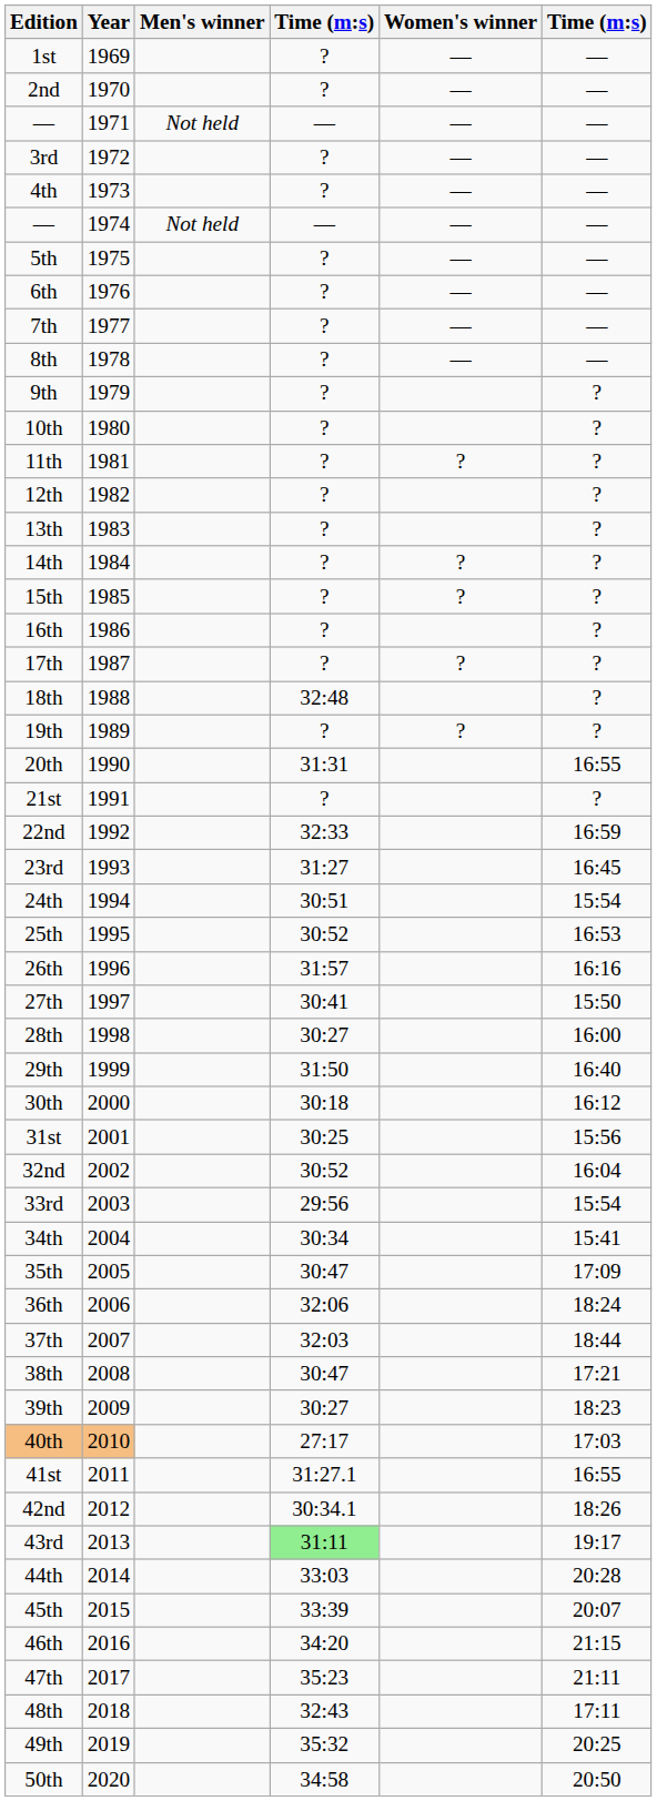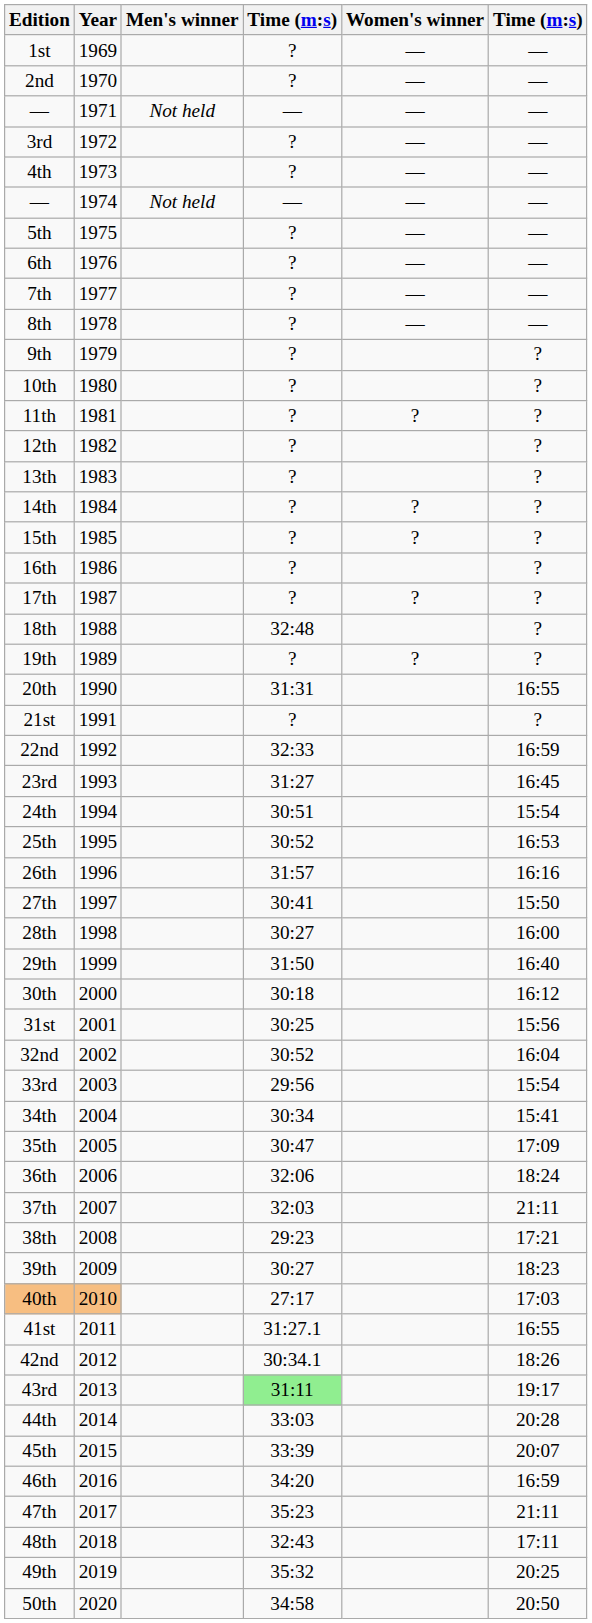 <table class="wikitable" style="text-align:center">
 <tr>
 <th>Edition</th>
 <th>Year</th>
 <th>Men's winner</th>
 <th>Time (<a href='#'>m</a>:<a href='#'>s</a>)</th>
 <th>Women's winner</th>
 <th>Time (<a href='#'>m</a>:<a href='#'>s</a>)</th>
 </tr>
 <tr>
 <td>1st</td>
 <td>1969</td>
 <td align=left></td>
 <td>?</td>
 <td>—</td>
 <td>—</td>
 </tr>
 <tr>
 <td>2nd</td>
 <td>1970</td>
 <td align=left></td>
 <td>?</td>
 <td>—</td>
 <td>—</td>
 </tr>
 <tr>
 <td>—</td>
 <td>1971</td>
 <td><em>Not held</em></td>
 <td>—</td>
 <td>—</td>
 <td>—</td>
 </tr>
 <tr>
 <td>3rd</td>
 <td>1972</td>
 <td align=left></td>
 <td>?</td>
 <td>—</td>
 <td>—</td>
 </tr>
 <tr>
 <td>4th</td>
 <td>1973</td>
 <td align=left></td>
 <td>?</td>
 <td>—</td>
 <td>—</td>
 </tr>
 <tr>
 <td>—</td>
 <td>1974</td>
 <td><em>Not held</em></td>
 <td>—</td>
 <td>—</td>
 <td>—</td>
 </tr>
 <tr>
 <td>5th</td>
 <td>1975</td>
 <td align=left></td>
 <td>?</td>
 <td>—</td>
 <td>—</td>
 </tr>
 <tr>
 <td>6th</td>
 <td>1976</td>
 <td align=left></td>
 <td>?</td>
 <td>—</td>
 <td>—</td>
 </tr>
 <tr>
 <td>7th</td>
 <td>1977</td>
 <td align=left></td>
 <td>?</td>
 <td>—</td>
 <td>—</td>
 </tr>
 <tr>
 <td>8th</td>
 <td>1978</td>
 <td align=left></td>
 <td>?</td>
 <td>—</td>
 <td>—</td>
 </tr>
 <tr>
 <td>9th</td>
 <td>1979</td>
 <td align=left></td>
 <td>?</td>
 <td align=left></td>
 <td>?</td>
 </tr>
 <tr>
 <td>10th</td>
 <td>1980</td>
 <td align=left></td>
 <td>?</td>
 <td align=left></td>
 <td>?</td>
 </tr>
 <tr>
 <td>11th</td>
 <td>1981</td>
 <td align=left></td>
 <td>?</td>
 <td>?</td>
 <td>?</td>
 </tr>
 <tr>
 <td>12th</td>
 <td>1982</td>
 <td align=left></td>
 <td>?</td>
 <td align=left></td>
 <td>?</td>
 </tr>
 <tr>
 <td>13th</td>
 <td>1983</td>
 <td align=left></td>
 <td>?</td>
 <td align=left></td>
 <td>?</td>
 </tr>
 <tr>
 <td>14th</td>
 <td>1984</td>
 <td align=left></td>
 <td>?</td>
 <td>?</td>
 <td>?</td>
 </tr>
 <tr>
 <td>15th</td>
 <td>1985</td>
 <td align=left></td>
 <td>?</td>
 <td>?</td>
 <td>?</td>
 </tr>
 <tr>
 <td>16th</td>
 <td>1986</td>
 <td align=left></td>
 <td>?</td>
 <td align=left></td>
 <td>?</td>
 </tr>
 <tr>
 <td>17th</td>
 <td>1987</td>
 <td align=left></td>
 <td>?</td>
 <td>?</td>
 <td>?</td>
 </tr>
 <tr>
 <td>18th</td>
 <td>1988</td>
 <td align=left></td>
 <td>32:48</td>
 <td align=left></td>
 <td>?</td>
 </tr>
 <tr>
 <td>19th</td>
 <td>1989</td>
 <td align=left></td>
 <td>?</td>
 <td>?</td>
 <td>?</td>
 </tr>
 <tr>
 <td>20th</td>
 <td>1990</td>
 <td align=left></td>
 <td>31:31</td>
 <td align=left></td>
 <td>16:55</td>
 </tr>
 <tr>
 <td>21st</td>
 <td>1991</td>
 <td align=left></td>
 <td>?</td>
 <td align=left></td>
 <td>?</td>
 </tr>
 <tr>
 <td>22nd</td>
 <td>1992</td>
 <td align=left></td>
 <td>32:33</td>
 <td align=left></td>
 <td>16:59</td>
 </tr>
 <tr>
 <td>23rd</td>
 <td>1993</td>
 <td align=left></td>
 <td>31:27</td>
 <td align=left></td>
 <td>16:45</td>
 </tr>
 <tr>
 <td>24th</td>
 <td>1994</td>
 <td align=left></td>
 <td>30:51</td>
 <td align=left></td>
 <td>15:54</td>
 </tr>
 <tr>
 <td>25th</td>
 <td>1995</td>
 <td align=left></td>
 <td>30:52</td>
 <td align=left></td>
 <td>16:53</td>
 </tr>
 <tr>
 <td>26th</td>
 <td>1996</td>
 <td align=left></td>
 <td>31:57</td>
 <td align=left></td>
 <td>16:16</td>
 </tr>
 <tr>
 <td>27th</td>
 <td>1997</td>
 <td align=left></td>
 <td>30:41</td>
 <td align=left></td>
 <td>15:50</td>
 </tr>
 <tr>
 <td>28th</td>
 <td>1998</td>
 <td align=left></td>
 <td>30:27</td>
 <td align=left></td>
 <td>16:00</td>
 </tr>
 <tr>
 <td>29th</td>
 <td>1999</td>
 <td align=left></td>
 <td>31:50</td>
 <td align=left></td>
 <td>16:40</td>
 </tr>
 <tr>
 <td>30th</td>
 <td>2000</td>
 <td align=left></td>
 <td>30:18</td>
 <td align=left></td>
 <td>16:12</td>
 </tr>
 <tr>
 <td>31st</td>
 <td>2001</td>
 <td align=left></td>
 <td>30:25</td>
 <td align=left></td>
 <td>15:56</td>
 </tr>
 <tr>
 <td>32nd</td>
 <td>2002</td>
 <td align=left></td>
 <td>30:52</td>
 <td align=left></td>
 <td>16:04</td>
 </tr>
 <tr>
 <td>33rd</td>
 <td>2003</td>
 <td align=left></td>
 <td>29:56</td>
 <td align=left></td>
 <td>15:54</td>
 </tr>
 <tr>
 <td>34th</td>
 <td>2004</td>
 <td align=left></td>
 <td>30:34</td>
 <td align=left></td>
 <td>15:41</td>
 </tr>
 <tr>
 <td>35th</td>
 <td>2005</td>
 <td align=left></td>
 <td>30:47</td>
 <td align=left></td>
 <td>17:09</td>
 </tr>
 <tr>
 <td>36th</td>
 <td>2006</td>
 <td align=left></td>
 <td>32:06</td>
 <td align=left></td>
 <td>18:24</td>
 </tr>
 <tr>
 <td>37th</td>
 <td>2007</td>
 <td align=left></td>
 <td>32:03</td>
 <td align=left></td>
-<td>18:44</td>
+<td>21:11</td>
 </tr>
 <tr>
 <td>38th</td>
 <td>2008</td>
 <td align=left></td>
-<td>30:47</td>
+<td>29:23</td>
 <td align=left></td>
 <td>17:21</td>
 </tr>
 <tr>
 <td>39th</td>
 <td>2009</td>
 <td align=left></td>
 <td>30:27</td>
 <td align=left></td>
 <td>18:23</td>
 </tr>
 <tr>
 <td bgcolor=#F7BE81>40th</td>
 <td bgcolor=#F7BE81>2010</td>
 <td align=left></td>
 <td>27:17</td>
 <td align=left></td>
 <td>17:03</td>
 </tr>
 <tr>
 <td>41st</td>
 <td>2011</td>
 <td align=left></td>
 <td>31:27.1</td>
 <td align=left></td>
 <td>16:55</td>
 </tr>
 <tr>
 <td>42nd</td>
 <td>2012</td>
 <td align=left></td>
 <td>30:34.1</td>
 <td align=left></td>
 <td>18:26</td>
 </tr>
 <tr>
 <td>43rd</td>
 <td>2013</td>
 <td align=left></td>
 <td style="background: lightgreen;">31:11</td>
 <td align=left></td>
 <td>19:17</td>
 </tr>
 <tr>
 <td>44th</td>
 <td>2014</td>
 <td align=left></td>
 <td>33:03</td>
 <td align=left></td>
 <td>20:28</td>
 </tr>
 <tr>
 <td>45th</td>
 <td>2015</td>
 <td align=left></td>
 <td>33:39</td>
 <td align=left></td>
 <td>20:07</td>
 </tr>
 <tr>
 <td>46th</td>
 <td>2016</td>
 <td align=left></td>
 <td>34:20</td>
 <td align=left></td>
-<td>21:15</td>
+<td>16:59</td>
 </tr>
 <tr>
 <td>47th</td>
 <td>2017</td>
 <td align=left></td>
 <td>35:23</td>
 <td align=left></td>
 <td>21:11</td>
 </tr>
 <tr>
 <td>48th</td>
 <td>2018</td>
 <td align=left></td>
 <td>32:43</td>
 <td align=left></td>
 <td>17:11</td>
 </tr>
 <tr>
 <td>49th</td>
 <td>2019</td>
 <td align=left></td>
 <td>35:32</td>
 <td align=left></td>
 <td>20:25</td>
 </tr>
 <tr>
 <td>50th</td>
 <td>2020</td>
 <td align=left></td>
 <td>34:58</td>
 <td align=left></td>
 <td>20:50</td>
 </tr>
 </table>
